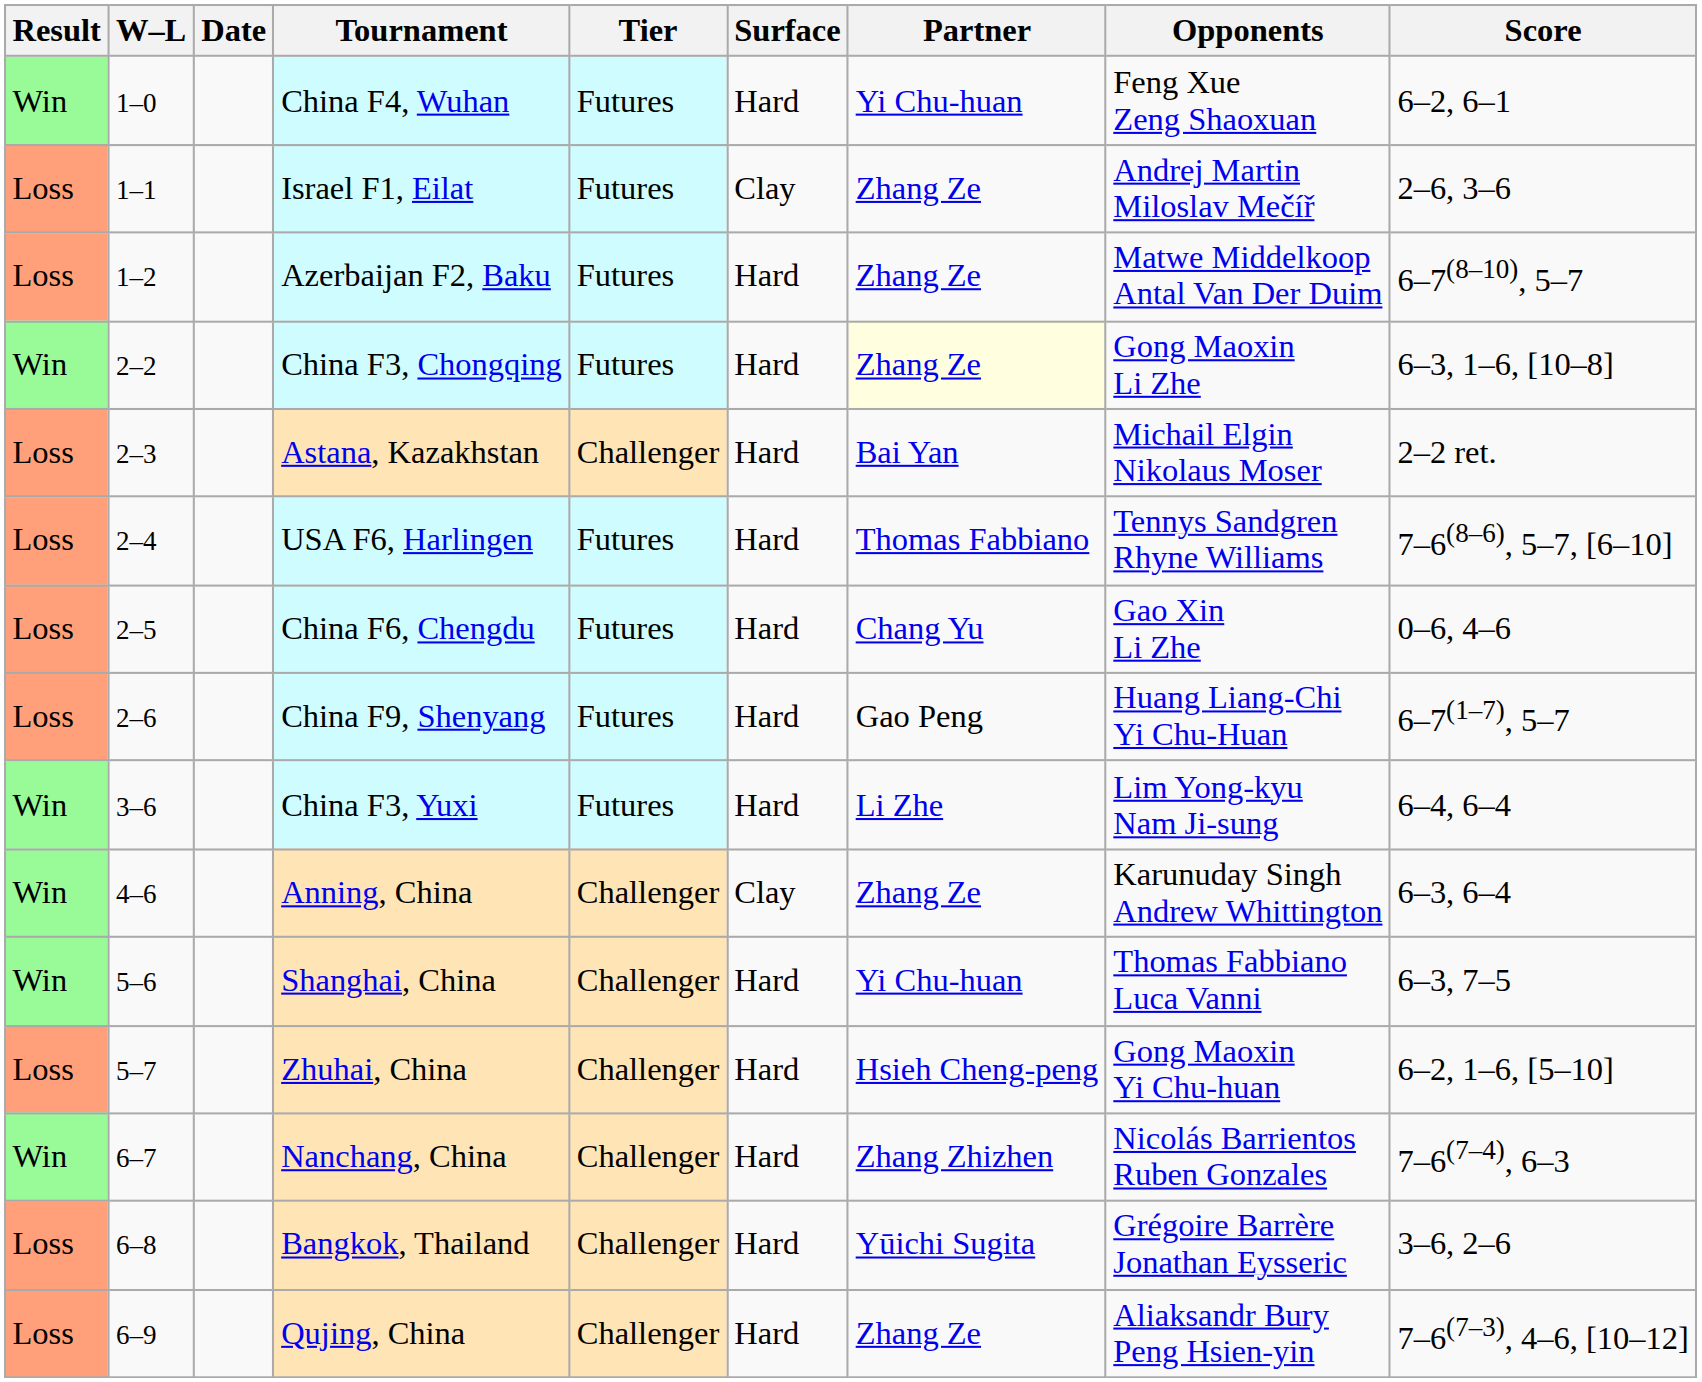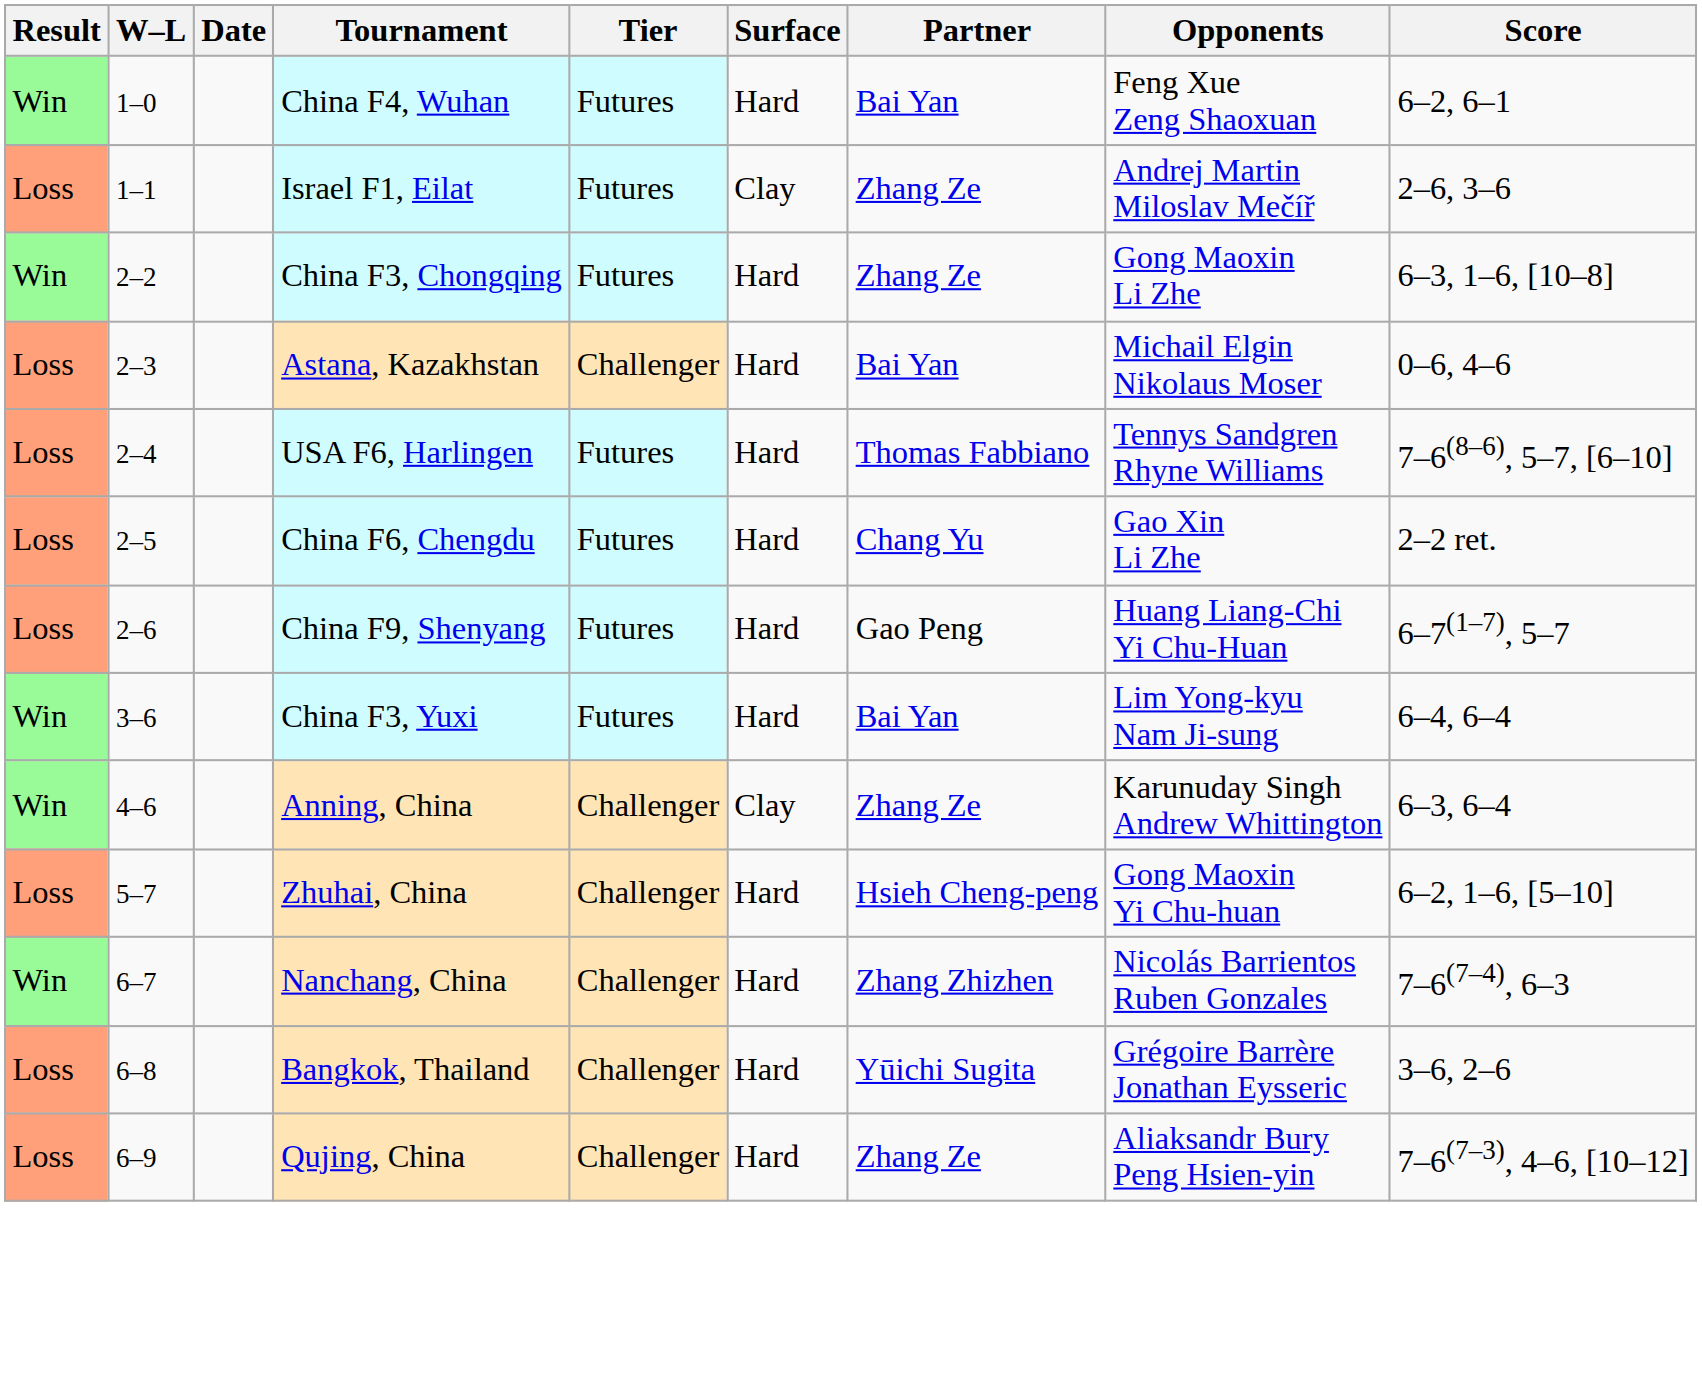 <table class="sortable wikitable">
 <tr>
 <th>Result</th>
 <th class=unsortable>W–L</th>
 <th>Date</th>
 <th>Tournament</th>
 <th>Tier</th>
 <th>Surface</th>
 <th>Partner</th>
 <th>Opponents</th>
 <th class=unsortable>Score</th>
 </tr>
 <tr>
 <td bgcolor=98FB98>Win</td>
 <td><small>1–0</small></td>
 <td></td>
 <td style=background:#cffcff>China F4, <a href='#'>Wuhan</a></td>
 <td style=background:#cffcff>Futures</td>
 <td>Hard</td>
-<td> <a href='#'>Yi Chu-huan</a></td>
+<td> <a href='#'>Bai Yan</a></td>
 <td> Feng Xue <br> <a href='#'>Zeng Shaoxuan</a></td>
 <td>6–2, 6–1</td>
 </tr>
 <tr>
 <td bgcolor=FFA07A>Loss</td>
 <td><small>1–1</small></td>
 <td></td>
 <td style=background:#cffcff>Israel F1, <a href='#'>Eilat</a></td>
 <td style=background:#cffcff>Futures</td>
 <td>Clay</td>
 <td> <a href='#'>Zhang Ze</a></td>
 <td> <a href='#'>Andrej Martin</a> <br> <a href='#'>Miloslav Mečíř</a></td>
 <td>2–6, 3–6</td>
 </tr>
 <tr>
-<td bgcolor=FFA07A>Loss</td>
-<td><small>1–2</small></td>
-<td></td>
-<td style=background:#cffcff>Azerbaijan F2, <a href='#'>Baku</a></td>
-<td style=background:#cffcff>Futures</td>
-<td>Hard</td>
-<td> <a href='#'>Zhang Ze</a></td>
-<td> <a href='#'>Matwe Middelkoop</a> <br> <a href='#'>Antal Van Der Duim</a></td>
-<td>6–7<sup>(8–10)</sup>, 5–7</td>
-</tr>
-<tr>
 <td bgcolor=98FB98>Win</td>
 <td><small>2–2</small></td>
 <td></td>
 <td style=background:#cffcff>China F3, <a href='#'>Chongqing</a></td>
 <td style=background:#cffcff>Futures</td>
 <td>Hard</td>
-<td style="background: lightyellow;"> <a href='#'>Zhang Ze</a></td>
+<td> <a href='#'>Zhang Ze</a></td>
 <td> <a href='#'>Gong Maoxin</a><br> <a href='#'>Li Zhe</a></td>
 <td>6–3, 1–6, [10–8]</td>
 </tr>
 <tr>
 <td bgcolor=FFA07A>Loss</td>
 <td><small>2–3</small></td>
 <td></td>
 <td style="background:moccasin;"><a href='#'>Astana</a>, Kazakhstan</td>
 <td style="background:moccasin;">Challenger</td>
 <td>Hard</td>
 <td> <a href='#'>Bai Yan</a></td>
 <td> <a href='#'>Michail Elgin</a><br> <a href='#'>Nikolaus Moser</a></td>
-<td>2–2 ret.</td>
+<td>0–6, 4–6</td>
 </tr>
 <tr>
 <td bgcolor=FFA07A>Loss</td>
 <td><small>2–4</small></td>
 <td></td>
 <td style=background:#cffcff>USA F6, <a href='#'>Harlingen</a></td>
 <td style=background:#cffcff>Futures</td>
 <td>Hard</td>
 <td> <a href='#'>Thomas Fabbiano</a></td>
 <td> <a href='#'>Tennys Sandgren</a> <br> <a href='#'>Rhyne Williams</a></td>
 <td>7–6<sup>(8–6)</sup>, 5–7, [6–10]</td>
 </tr>
 <tr>
 <td bgcolor=FFA07A>Loss</td>
 <td><small>2–5</small></td>
 <td></td>
 <td style=background:#cffcff>China F6, <a href='#'>Chengdu</a></td>
 <td style=background:#cffcff>Futures</td>
 <td>Hard</td>
 <td> <a href='#'>Chang Yu</a></td>
 <td> <a href='#'>Gao Xin</a> <br> <a href='#'>Li Zhe</a></td>
-<td>0–6, 4–6</td>
+<td>2–2 ret.</td>
 </tr>
 <tr>
 <td bgcolor=FFA07A>Loss</td>
 <td><small>2–6</small></td>
 <td></td>
 <td style=background:#cffcff>China F9, <a href='#'>Shenyang</a></td>
 <td style=background:#cffcff>Futures</td>
 <td>Hard</td>
 <td> Gao Peng</td>
 <td> <a href='#'>Huang Liang-Chi</a> <br> <a href='#'>Yi Chu-Huan</a></td>
 <td>6–7<sup>(1–7)</sup>, 5–7</td>
 </tr>
 <tr>
 <td bgcolor=98FB98>Win</td>
 <td><small>3–6</small></td>
 <td></td>
 <td style=background:#cffcff>China F3, <a href='#'>Yuxi</a></td>
 <td style=background:#cffcff>Futures</td>
 <td>Hard</td>
-<td> <a href='#'>Li Zhe</a></td>
+<td> <a href='#'>Bai Yan</a></td>
 <td> <a href='#'>Lim Yong-kyu</a><br> <a href='#'>Nam Ji-sung</a></td>
 <td>6–4, 6–4</td>
 </tr>
 <tr>
 <td bgcolor=98FB98>Win</td>
 <td><small>4–6</small></td>
 <td></td>
 <td style="background:moccasin;"><a href='#'>Anning</a>, China</td>
 <td style="background:moccasin;">Challenger</td>
 <td>Clay</td>
 <td> <a href='#'>Zhang Ze</a></td>
 <td> Karunuday Singh<br> <a href='#'>Andrew Whittington</a></td>
 <td>6–3, 6–4</td>
-</tr>
-<tr>
-<td bgcolor=98FB98>Win</td>
-<td><small>5–6</small></td>
-<td></td>
-<td style="background:moccasin;"><a href='#'>Shanghai</a>, China</td>
-<td style="background:moccasin;">Challenger</td>
-<td>Hard</td>
-<td> <a href='#'>Yi Chu-huan</a></td>
-<td> <a href='#'>Thomas Fabbiano</a><br> <a href='#'>Luca Vanni</a></td>
-<td>6–3, 7–5</td>
 </tr>
 <tr>
 <td bgcolor=FFA07A>Loss</td>
 <td><small>5–7</small></td>
 <td></td>
 <td style="background:moccasin;"><a href='#'>Zhuhai</a>, China</td>
 <td style="background:moccasin;">Challenger</td>
 <td>Hard</td>
 <td> <a href='#'>Hsieh Cheng-peng</a></td>
 <td> <a href='#'>Gong Maoxin</a><br> <a href='#'>Yi Chu-huan</a></td>
 <td>6–2, 1–6, [5–10]</td>
 </tr>
 <tr>
 <td bgcolor=98FB98>Win</td>
 <td><small>6–7</small></td>
 <td></td>
 <td style="background:moccasin;"><a href='#'>Nanchang</a>, China</td>
 <td style="background:moccasin;">Challenger</td>
 <td>Hard</td>
 <td> <a href='#'>Zhang Zhizhen</a></td>
 <td> <a href='#'>Nicolás Barrientos</a><br> <a href='#'>Ruben Gonzales</a></td>
 <td>7–6<sup>(7–4)</sup>, 6–3</td>
 </tr>
 <tr>
 <td bgcolor=FFA07A>Loss</td>
 <td><small>6–8</small></td>
 <td></td>
 <td style="background:moccasin;"><a href='#'>Bangkok</a>, Thailand</td>
 <td style="background:moccasin;">Challenger</td>
 <td>Hard</td>
 <td> <a href='#'>Yūichi Sugita</a></td>
 <td> <a href='#'>Grégoire Barrère</a><br> <a href='#'>Jonathan Eysseric</a></td>
 <td>3–6, 2–6</td>
 </tr>
 <tr>
 <td bgcolor=FFA07A>Loss</td>
 <td><small>6–9</small></td>
 <td></td>
 <td style="background:moccasin;"><a href='#'>Qujing</a>, China</td>
 <td style="background:moccasin;">Challenger</td>
 <td>Hard</td>
 <td> <a href='#'>Zhang Ze</a></td>
 <td> <a href='#'>Aliaksandr Bury</a><br> <a href='#'>Peng Hsien-yin</a></td>
 <td>7–6<sup>(7–3)</sup>, 4–6, [10–12]</td>
 </tr>
 </table>
